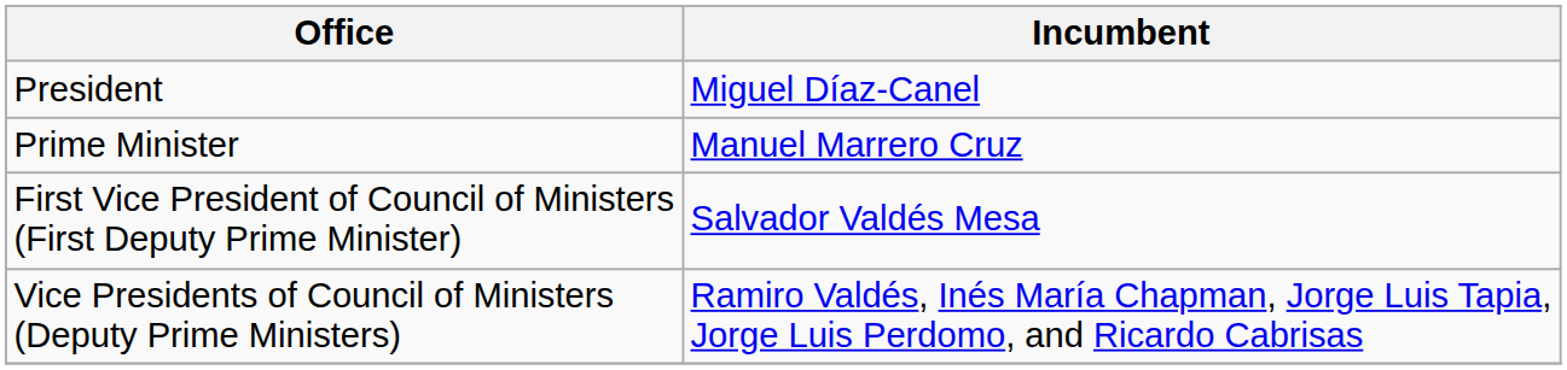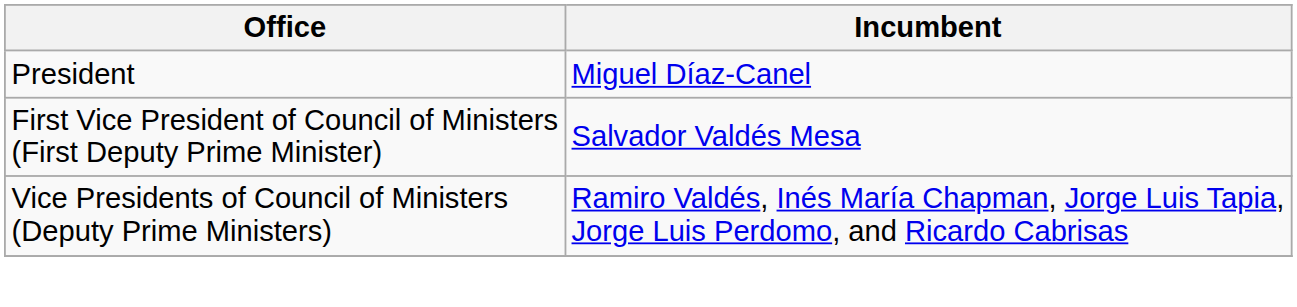 <table class="wikitable">
 <tr>
 <th>Office</th>
 <th>Incumbent</th>
 </tr>
 <tr>
 <td>President</td>
 <td><a href='#'>Miguel Díaz-Canel</a></td>
-</tr>
-<tr>
-<td>Prime Minister</td>
-<td><a href='#'>Manuel Marrero Cruz</a></td>
 </tr>
 <tr>
 <td>First Vice President of Council of Ministers<br>(First Deputy Prime Minister)</td>
 <td><a href='#'>Salvador Valdés Mesa</a></td>
 </tr>
 <tr>
 <td>Vice Presidents of Council of Ministers<br>(Deputy Prime Ministers)</td>
 <td><a href='#'>Ramiro Valdés</a>, <a href='#'>Inés María Chapman</a>, <a href='#'>Jorge Luis Tapia</a>,<br> <a href='#'>Jorge Luis Perdomo</a>, and <a href='#'>Ricardo Cabrisas</a></td>
 </tr>
 <tr>
 </tr>
 </table>
